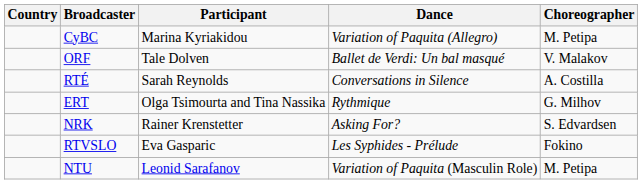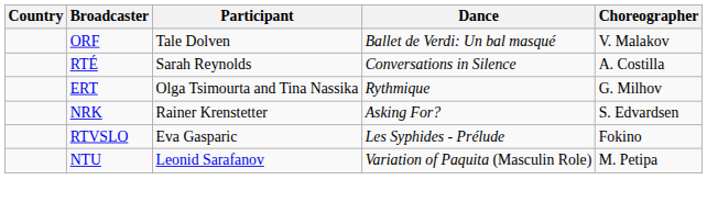 <table class="wikitable">
 <tr>
 <th>Country</th>
 <th>Broadcaster</th>
 <th>Participant</th>
 <th>Dance</th>
 <th>Choreographer</th>
-</tr>
-<tr>
-<td></td>
-<td><a href='#'>CyBC</a></td>
-<td>Marina Kyriakidou</td>
-<td><em>Variation of Paquita (Allegro)</em></td>
-<td>M. Petipa</td>
 </tr>
 <tr>
 <td></td>
 <td><a href='#'>ORF</a></td>
 <td>Tale Dolven</td>
 <td><em>Ballet de Verdi: Un bal masqué</em></td>
 <td>V. Malakov</td>
 </tr>
 <tr>
 <td></td>
 <td><a href='#'>RTÉ</a></td>
 <td>Sarah Reynolds</td>
 <td><em>Conversations in Silence</em></td>
 <td>A. Costilla</td>
 </tr>
 <tr>
 <td></td>
 <td><a href='#'>ERT</a></td>
 <td>Olga Tsimourta and Tina Nassika</td>
 <td><em>Rythmique</em></td>
 <td>G. Milhov</td>
 </tr>
 <tr>
 <td></td>
 <td><a href='#'>NRK</a></td>
 <td>Rainer Krenstetter</td>
 <td><em>Asking For?</em></td>
 <td>S. Edvardsen</td>
 </tr>
 <tr>
 <td></td>
 <td><a href='#'>RTVSLO</a></td>
 <td>Eva Gasparic</td>
 <td><em>Les Syphides - Prélude</em></td>
 <td>Fokino</td>
 </tr>
 <tr>
 <td></td>
 <td><a href='#'>NTU</a></td>
 <td><a href='#'>Leonid Sarafanov</a></td>
 <td><em>Variation of Paquita</em> (Masculin Role)</td>
 <td>M. Petipa</td>
 </tr>
 </table>
